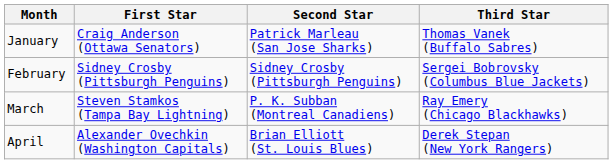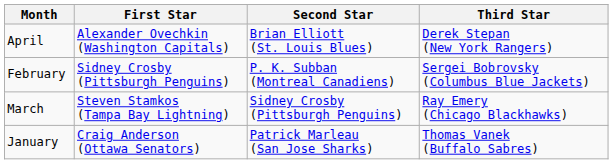 <table class="wikitable" style="width: 50em;">
 <tr style="text-align:center;">
 <th>Month</th>
 <th>First Star</th>
 <th>Second Star</th>
 <th>Third Star</th>
 </tr>
 <tr>
+<td>April</td>
+<td><a href='#'>Alexander Ovechkin</a><br>(<a href='#'>Washington Capitals</a>)</td>
+<td><a href='#'>Brian Elliott</a><br>(<a href='#'>St. Louis Blues</a>)</td>
+<td><a href='#'>Derek Stepan</a><br>(<a href='#'>New York Rangers</a>)</td>
+</tr>
+<tr>
+<td>February</td>
+<td><a href='#'>Sidney Crosby</a><br>(<a href='#'>Pittsburgh Penguins</a>)</td>
+<td><a href='#'>P. K. Subban</a><br>(<a href='#'>Montreal Canadiens</a>)</td>
+<td><a href='#'>Sergei Bobrovsky</a><br>(<a href='#'>Columbus Blue Jackets</a>)</td>
+</tr>
+<tr>
+<td>March</td>
+<td><a href='#'>Steven Stamkos</a><br>(<a href='#'>Tampa Bay Lightning</a>)</td>
+<td><a href='#'>Sidney Crosby</a><br>(<a href='#'>Pittsburgh Penguins</a>)</td>
+<td><a href='#'>Ray Emery</a><br>(<a href='#'>Chicago Blackhawks</a>)</td>
+</tr>
+<tr>
 <td>January</td>
 <td><a href='#'>Craig Anderson</a><br>(<a href='#'>Ottawa Senators</a>)</td>
 <td><a href='#'>Patrick Marleau</a><br>(<a href='#'>San Jose Sharks</a>)</td>
 <td><a href='#'>Thomas Vanek</a><br>(<a href='#'>Buffalo Sabres</a>)</td>
 </tr>
-<tr>
-<td>February</td>
-<td><a href='#'>Sidney Crosby</a><br>(<a href='#'>Pittsburgh Penguins</a>)</td>
-<td><a href='#'>Sidney Crosby</a><br>(<a href='#'>Pittsburgh Penguins</a>)</td>
-<td><a href='#'>Sergei Bobrovsky</a><br>(<a href='#'>Columbus Blue Jackets</a>)</td>
-</tr>
-<tr>
-<td>March</td>
-<td><a href='#'>Steven Stamkos</a><br>(<a href='#'>Tampa Bay Lightning</a>)</td>
-<td><a href='#'>P. K. Subban</a><br>(<a href='#'>Montreal Canadiens</a>)</td>
-<td><a href='#'>Ray Emery</a><br>(<a href='#'>Chicago Blackhawks</a>)</td>
-</tr>
-<tr>
-<td>April</td>
-<td><a href='#'>Alexander Ovechkin</a><br>(<a href='#'>Washington Capitals</a>)</td>
-<td><a href='#'>Brian Elliott</a><br>(<a href='#'>St. Louis Blues</a>)</td>
-<td><a href='#'>Derek Stepan</a><br>(<a href='#'>New York Rangers</a>)</td>
-</tr>
 </table>
